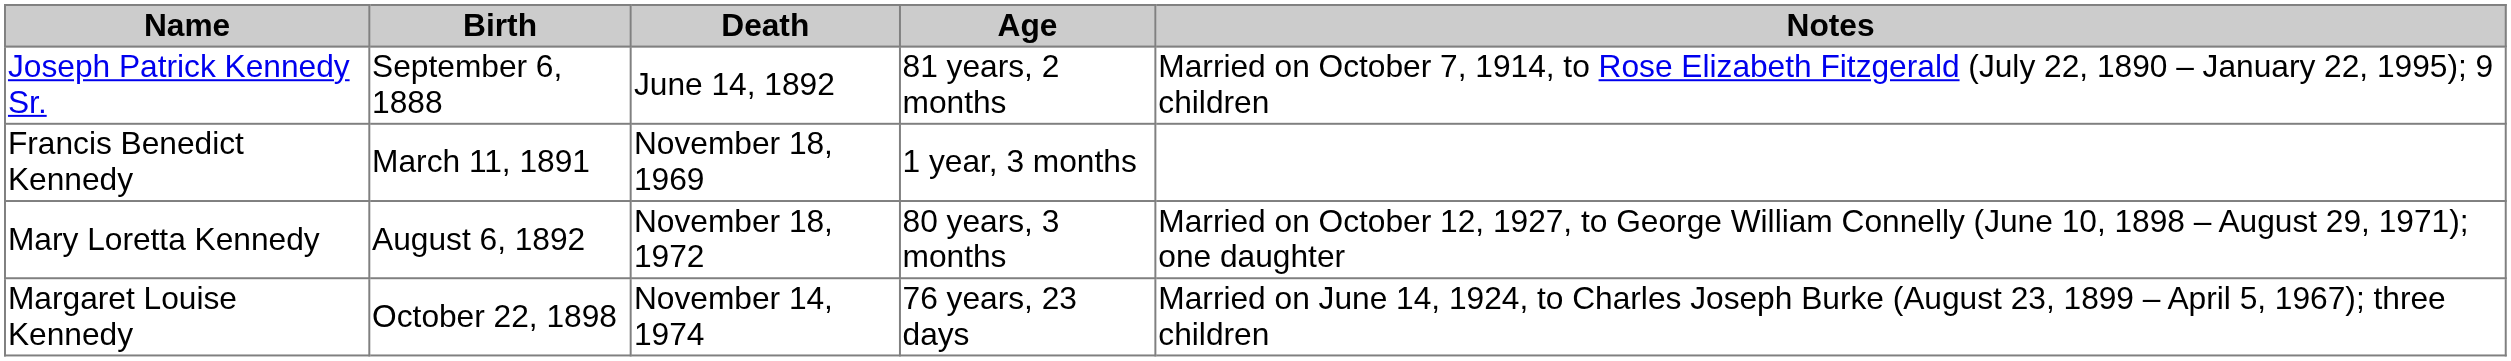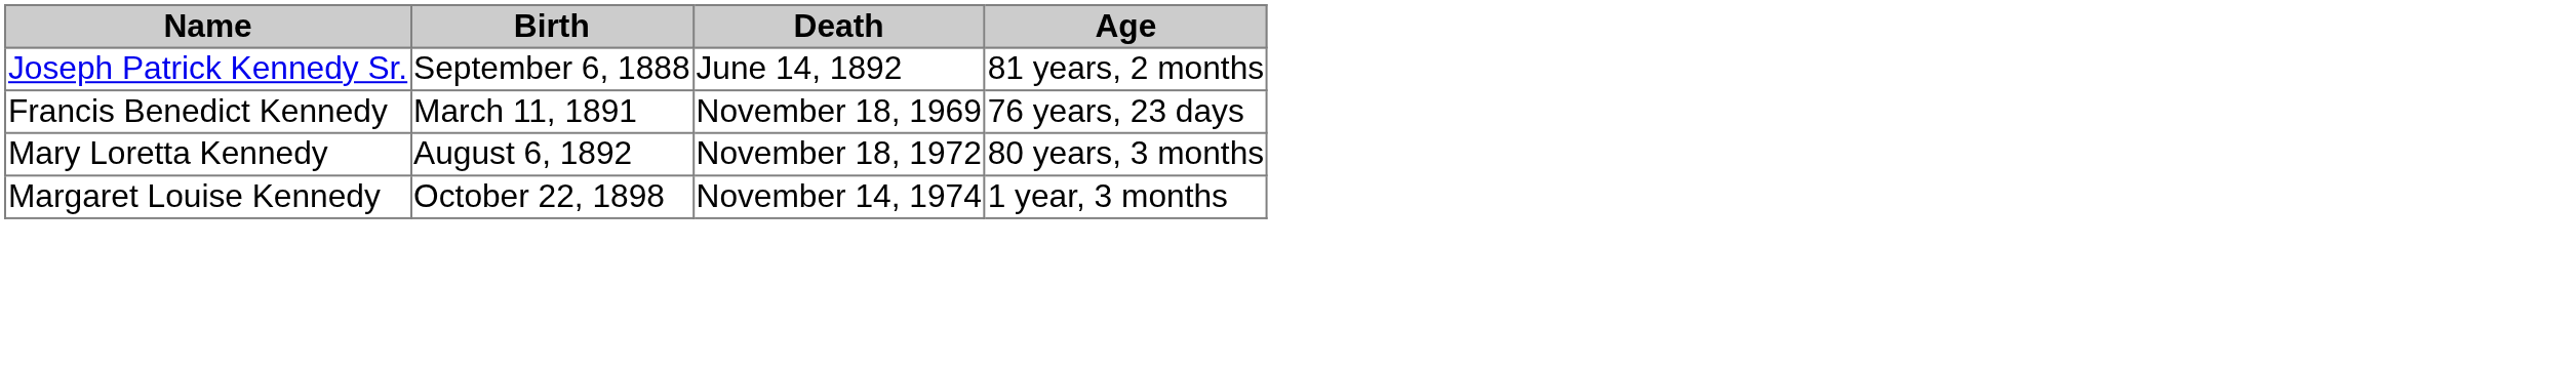 <table border="1" style="border-collapse: collapse;">
 <tr bgcolor="#cccccc">
 <th>Name</th>
 <th>Birth</th>
 <th>Death</th>
 <th>Age</th>
-<th>Notes</th>
 </tr>
 <tr>
 <td><a href='#'>Joseph Patrick Kennedy Sr.</a></td>
 <td>September 6, 1888</td>
 <td>June 14, 1892</td>
 <td>81 years, 2 months</td>
-<td>Married on October 7, 1914, to <a href='#'>Rose Elizabeth Fitzgerald</a> (July 22, 1890 – January 22, 1995); 9 children</td>
 </tr>
 <tr>
 <td>Francis Benedict Kennedy</td>
 <td>March 11, 1891</td>
 <td>November 18, 1969</td>
-<td>1 year, 3 months</td>
-<td></td>
+<td>76 years, 23 days</td>
 </tr>
 <tr>
 <td>Mary Loretta Kennedy</td>
 <td>August 6, 1892</td>
 <td>November 18, 1972</td>
 <td>80 years, 3 months</td>
-<td>Married on October 12, 1927, to George William Connelly (June 10, 1898 – August 29, 1971); one daughter</td>
 </tr>
 <tr>
 <td>Margaret Louise Kennedy</td>
 <td>October 22, 1898</td>
 <td>November 14, 1974</td>
-<td>76 years, 23 days</td>
-<td>Married on June 14, 1924, to Charles Joseph Burke (August 23, 1899 – April 5, 1967); three children</td>
+<td>1 year, 3 months</td>
 </tr>
 </table>
